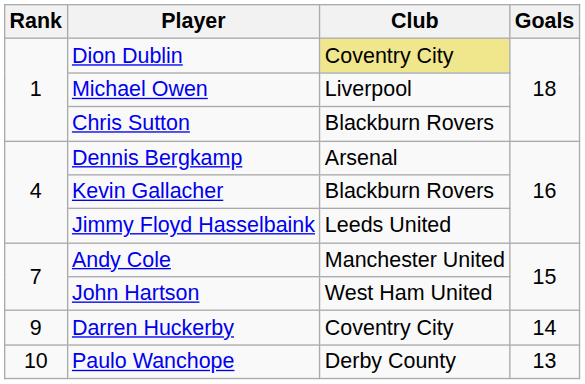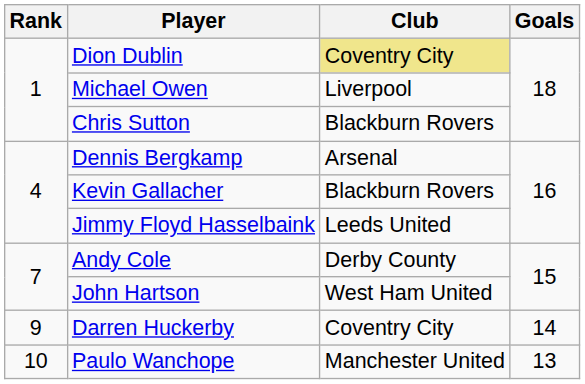 <table class="wikitable">
 <tr>
 <th>Rank</th>
 <th>Player</th>
 <th>Club</th>
 <th>Goals</th>
 </tr>
 <tr>
 <td rowspan=3 align=center>1</td>
 <td> <a href='#'>Dion Dublin</a></td>
 <td style="background: khaki;">Coventry City</td>
 <td rowspan=3 align=center>18</td>
 </tr>
 <tr>
 <td> <a href='#'>Michael Owen</a></td>
 <td>Liverpool</td>
 </tr>
 <tr>
 <td> <a href='#'>Chris Sutton</a></td>
 <td>Blackburn Rovers</td>
 </tr>
 <tr>
 <td rowspan=3 align=center>4</td>
 <td> <a href='#'>Dennis Bergkamp</a></td>
 <td>Arsenal</td>
 <td rowspan=3 align=center>16</td>
 </tr>
 <tr>
 <td> <a href='#'>Kevin Gallacher</a></td>
 <td>Blackburn Rovers</td>
 </tr>
 <tr>
 <td> <a href='#'>Jimmy Floyd Hasselbaink</a></td>
 <td>Leeds United</td>
 </tr>
 <tr>
 <td rowspan=2 align=center>7</td>
 <td> <a href='#'>Andy Cole</a></td>
-<td>Manchester United</td>
+<td>Derby County</td>
 <td rowspan=2 align=center>15</td>
 </tr>
 <tr>
 <td> <a href='#'>John Hartson</a></td>
 <td>West Ham United</td>
 </tr>
 <tr>
 <td align=center>9</td>
 <td> <a href='#'>Darren Huckerby</a></td>
 <td>Coventry City</td>
 <td align=center>14</td>
 </tr>
 <tr>
 <td align=center>10</td>
 <td> <a href='#'>Paulo Wanchope</a></td>
-<td>Derby County</td>
+<td>Manchester United</td>
 <td align=center>13</td>
 </tr>
 </table>
